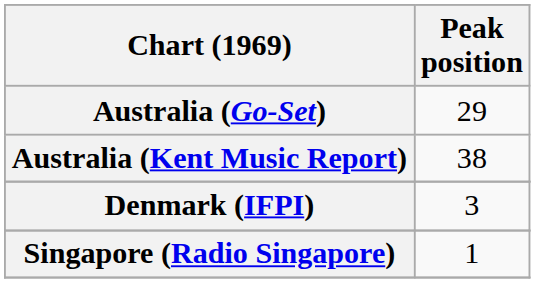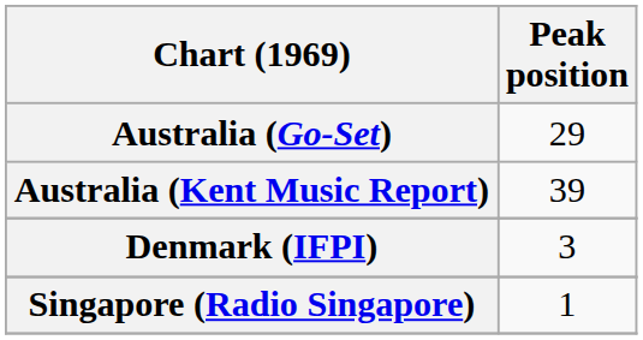 <table class="wikitable sortable plainrowheaders" style="text-align:center">
 <tr>
 <th>Chart (1969)</th>
 <th>Peak<br>position</th>
 </tr>
 <tr>
 <th scope="row">Australia (<em><a href='#'>Go-Set</a></em>)</th>
 <td>29</td>
 </tr>
 <tr>
 <th scope="row">Australia (<a href='#'>Kent Music Report</a>)</th>
-<td>38</td>
+<td>39</td>
 </tr>
 <tr>
 </tr>
 <tr>
 </tr>
 <tr>
 <th scope="row">Denmark (<a href='#'>IFPI</a>)</th>
 <td>3</td>
 </tr>
 <tr>
 </tr>
 <tr>
 <th scope="row">Singapore (<a href='#'>Radio Singapore</a>)</th>
 <td>1</td>
 </tr>
 <tr>
 </tr>
 </table>
